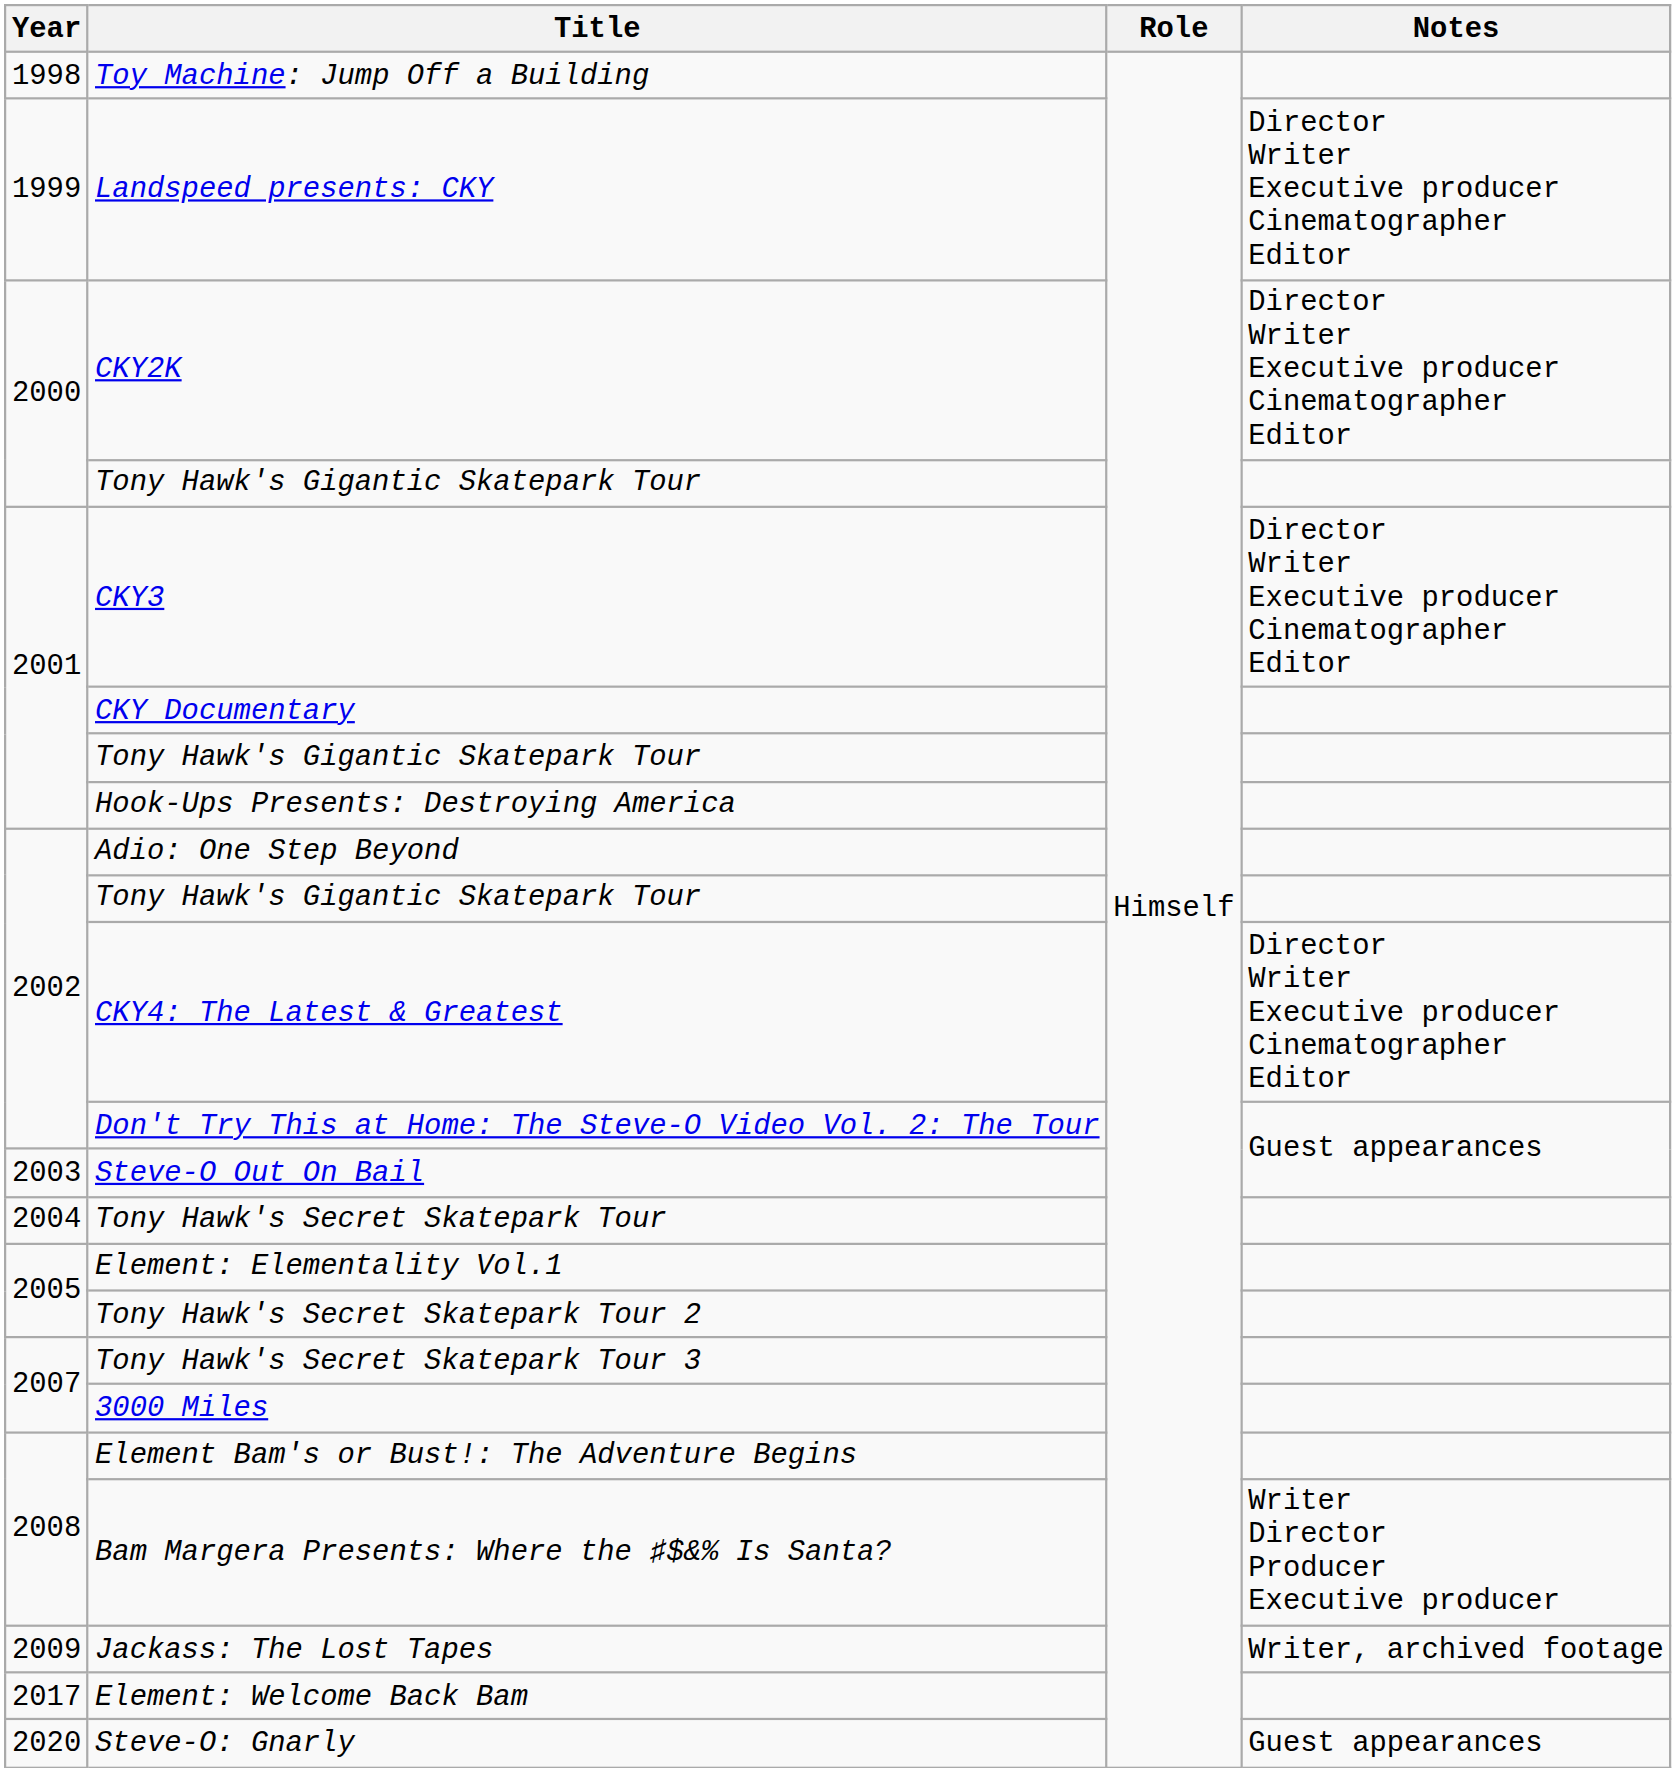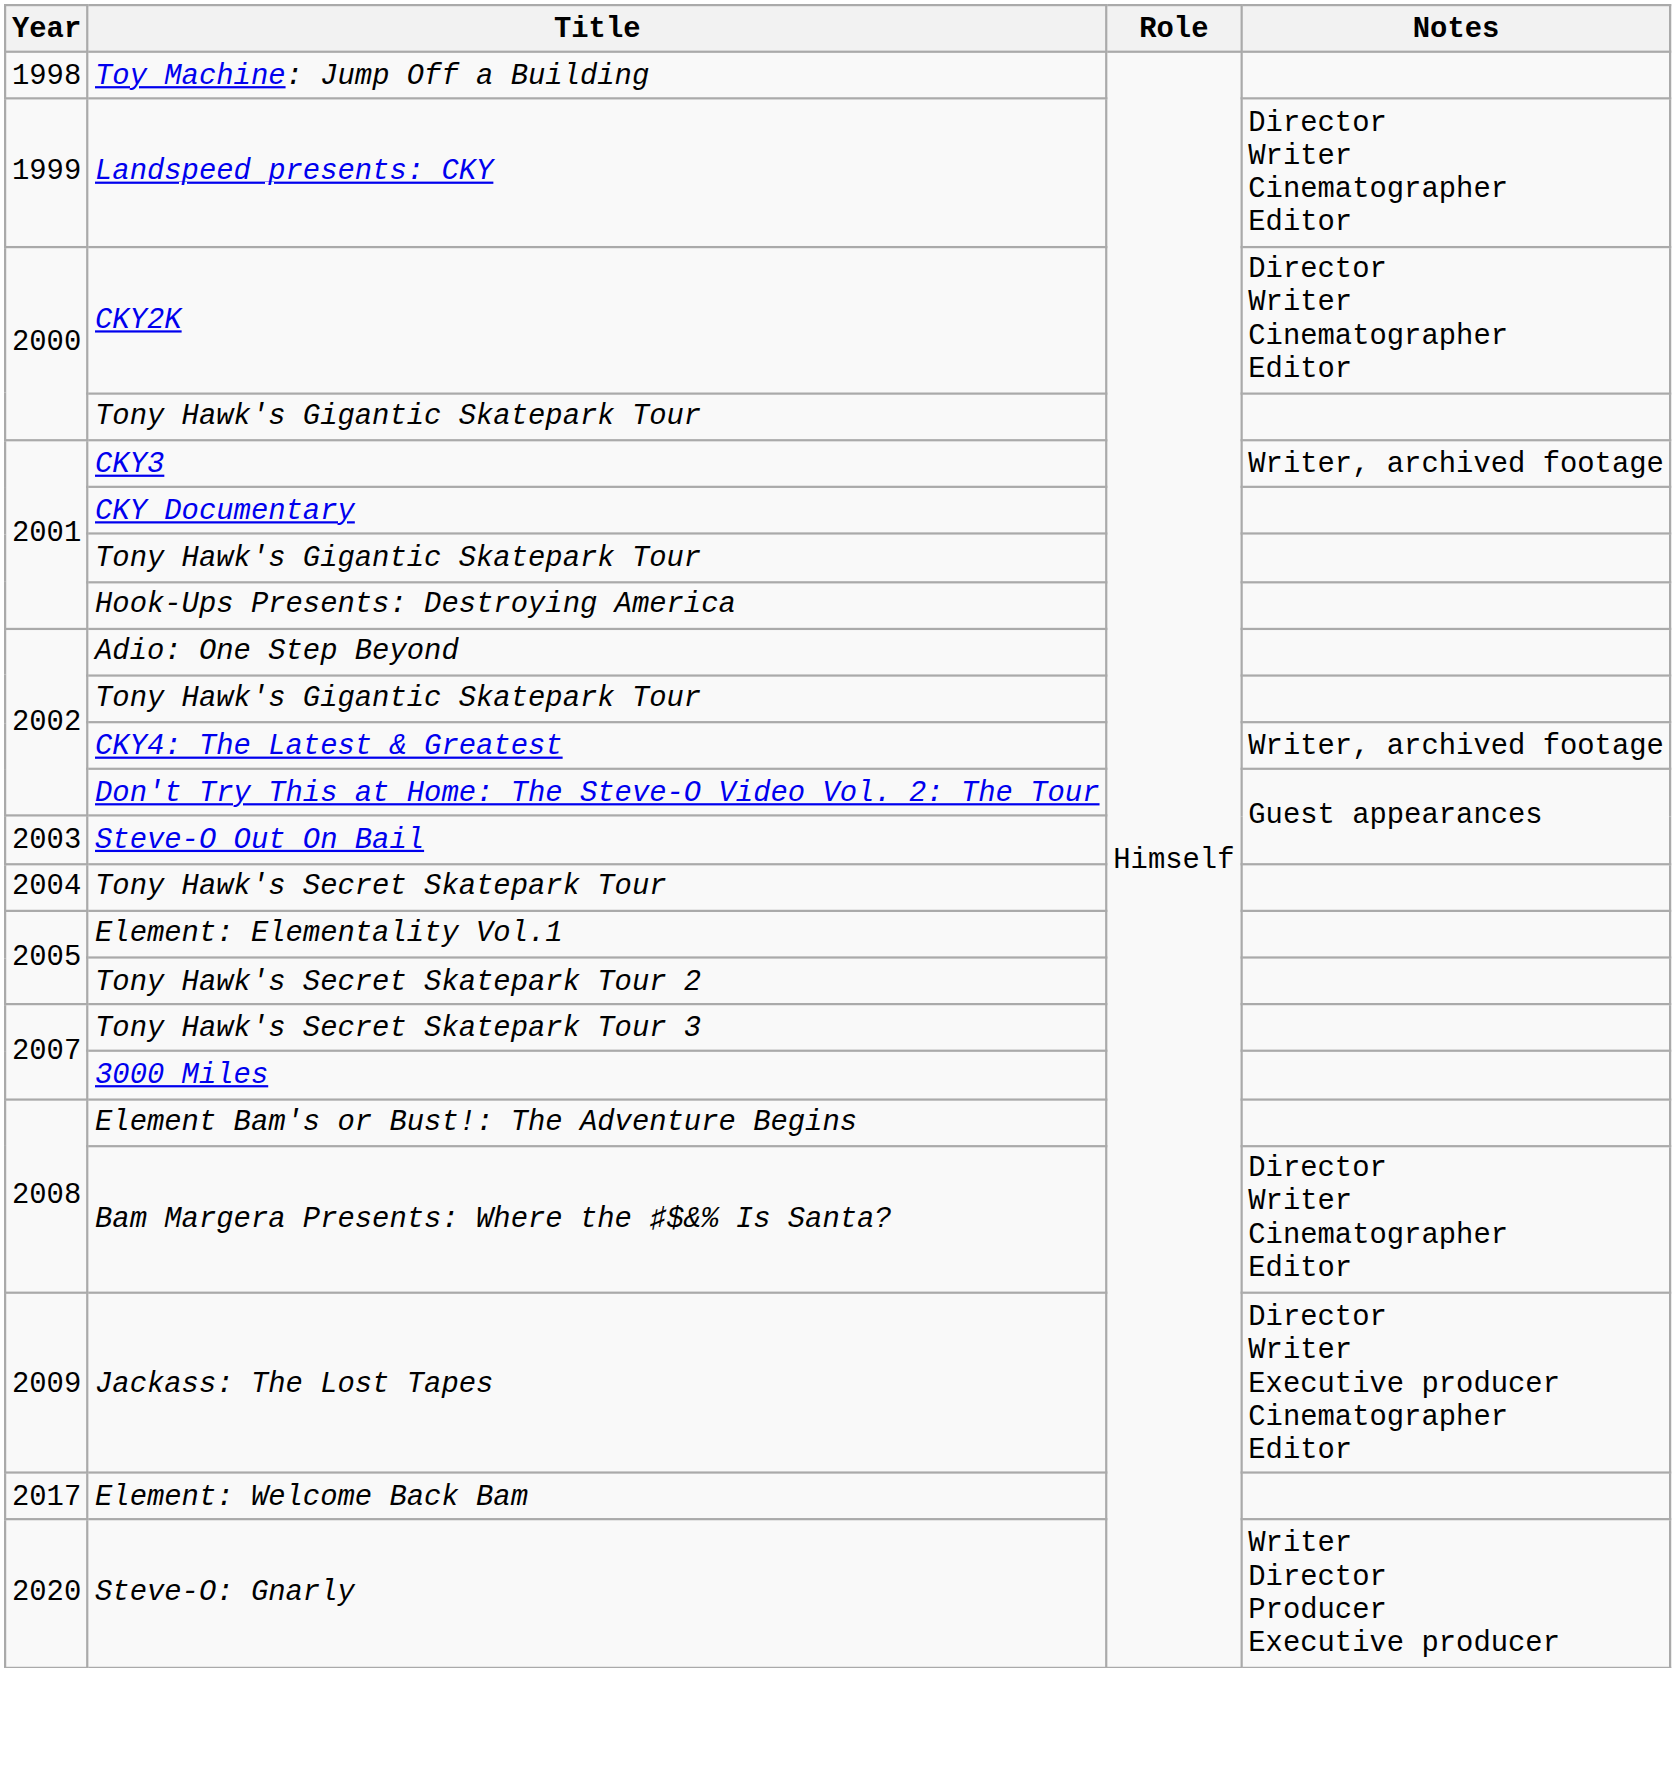 <table class = "wikitable sortable">
 <tr>
 <th>Year</th>
 <th>Title</th>
 <th>Role</th>
 <th>Notes</th>
 </tr>
 <tr>
 <td>1998</td>
 <td><em><a href='#'>Toy Machine</a>: Jump Off a Building</em></td>
 <td rowspan="23">Himself</td>
 <td></td>
 </tr>
 <tr>
 <td>1999</td>
 <td><em><a href='#'>Landspeed presents: CKY</a></em></td>
-<td>Director<br>Writer<br>Executive producer<br>Cinematographer<br>Editor</td>
+<td>Director<br>Writer<br>Cinematographer<br>Editor</td>
 </tr>
 <tr>
 <td rowspan="2">2000</td>
 <td><em><a href='#'>CKY2K</a></em></td>
-<td>Director<br>Writer<br>Executive producer<br>Cinematographer<br>Editor</td>
+<td>Director<br>Writer<br>Cinematographer<br>Editor</td>
 </tr>
 <tr>
 <td><em>Tony Hawk's Gigantic Skatepark Tour</em></td>
 <td></td>
 </tr>
 <tr>
 <td rowspan="4">2001</td>
 <td><em><a href='#'>CKY3</a></em></td>
-<td>Director<br>Writer<br>Executive producer<br>Cinematographer<br>Editor</td>
+<td>Writer, archived footage</td>
 </tr>
 <tr>
 <td><em><a href='#'>CKY Documentary</a></em></td>
 <td></td>
 </tr>
 <tr>
 <td><em>Tony Hawk's Gigantic Skatepark Tour</em></td>
 <td></td>
 </tr>
 <tr>
 <td><em>Hook-Ups Presents: Destroying America</em></td>
 <td></td>
 </tr>
 <tr>
 <td rowspan="4">2002</td>
 <td><em>Adio: One Step Beyond</em></td>
 <td></td>
 </tr>
 <tr>
 <td><em>Tony Hawk's Gigantic Skatepark Tour</em></td>
 <td></td>
 </tr>
 <tr>
 <td><em><a href='#'>CKY4: The Latest & Greatest</a></em></td>
-<td>Director<br>Writer<br>Executive producer<br>Cinematographer<br>Editor</td>
+<td>Writer, archived footage</td>
 </tr>
 <tr>
 <td><em><a href='#'>Don't Try This at Home: The Steve-O Video Vol. 2: The Tour</a></em></td>
 <td rowspan="2">Guest appearances</td>
 </tr>
 <tr>
 <td>2003</td>
 <td><em><a href='#'>Steve-O Out On Bail</a></em></td>
 </tr>
 <tr>
 <td>2004</td>
 <td><em>Tony Hawk's Secret Skatepark Tour</em></td>
 <td></td>
 </tr>
 <tr>
 <td rowspan="2">2005</td>
 <td><em>Element: Elementality Vol.1</em></td>
 <td></td>
 </tr>
 <tr>
 <td><em>Tony Hawk's Secret Skatepark Tour 2</em></td>
 <td></td>
 </tr>
 <tr>
 <td rowspan="2">2007</td>
 <td><em>Tony Hawk's Secret Skatepark Tour 3</em></td>
 <td></td>
 </tr>
 <tr>
 <td><em><a href='#'>3000 Miles</a></em></td>
 <td></td>
 </tr>
 <tr>
 <td rowspan="2">2008</td>
 <td><em>Element Bam's or Bust!: The Adventure Begins</em></td>
 <td></td>
 </tr>
 <tr>
 <td><em>Bam Margera Presents: Where the ♯$&% Is Santa?</em></td>
-<td>Writer<br>Director<br>Producer<br>Executive producer</td>
+<td>Director<br>Writer<br>Cinematographer<br>Editor</td>
 </tr>
 <tr>
 <td>2009</td>
 <td><em>Jackass: The Lost Tapes</em></td>
-<td>Writer, archived footage</td>
+<td>Director<br>Writer<br>Executive producer<br>Cinematographer<br>Editor</td>
 </tr>
 <tr>
 <td>2017</td>
 <td><em>Element: Welcome Back Bam</em></td>
 <td></td>
 </tr>
 <tr>
 <td>2020</td>
 <td><em>Steve-O: Gnarly</em></td>
-<td>Guest appearances</td>
+<td>Writer<br>Director<br>Producer<br>Executive producer</td>
 </tr>
 </table>
